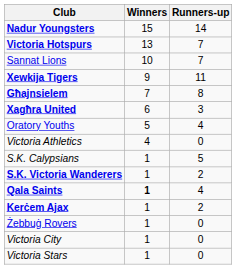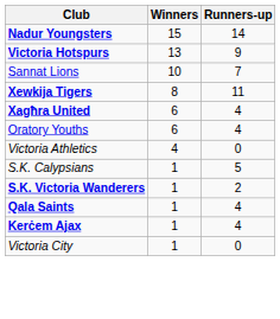 <table class="wikitable sortable">
 <tr>
 <th>Club</th>
 <th>Winners</th>
 <th>Runners-up</th>
 </tr>
 <tr>
 <td><strong><a href='#'>Nadur Youngsters</a></strong> </td>
 <td align="center">15</td>
 <td align="center">14</td>
 </tr>
 <tr>
 <td><strong><a href='#'>Victoria Hotspurs</a></strong> </td>
 <td align="center">13</td>
-<td align="center">7</td>
+<td align="center">9</td>
 </tr>
 <tr>
 <td><a href='#'>Sannat Lions</a> </td>
 <td align="center">10</td>
 <td align="center">7</td>
 </tr>
 <tr>
 <td><strong><a href='#'>Xewkija Tigers</a></strong></td>
-<td align="center">9</td>
+<td align="center">8</td>
 <td align="center">11</td>
-</tr>
-<tr>
-<td><strong><a href='#'>Għajnsielem</a></strong></td>
-<td align="center">7</td>
-<td align="center">8</td>
 </tr>
 <tr>
 <td><strong><a href='#'>Xagħra United</a></strong></td>
 <td align="center">6</td>
-<td align="center">3</td>
+<td align="center">4</td>
 </tr>
 <tr>
 <td><a href='#'>Oratory Youths</a></td>
-<td align="center">5</td>
+<td align="center">6</td>
 <td align="center">4</td>
 </tr>
 <tr>
 <td><em>Victoria Athletics</em></td>
 <td align="center">4</td>
 <td align="center">0</td>
 </tr>
 <tr>
 <td><em>S.K. Calypsians</em></td>
 <td align="center">1</td>
 <td align="center">5</td>
 </tr>
 <tr>
 <td><strong><a href='#'>S.K. Victoria Wanderers</a></strong></td>
 <td align="center">1</td>
 <td align="center">2</td>
 </tr>
 <tr>
 <td><strong><a href='#'>Qala Saints</a></strong></td>
-<td align="center"><strong>1</strong></td>
+<td align="center">1</td>
 <td align="center">4</td>
 </tr>
 <tr>
 <td><strong><a href='#'>Kerċem Ajax</a></strong></td>
 <td align="center">1</td>
-<td align="center">2</td>
-</tr>
-<tr>
-<td><a href='#'>Żebbuġ Rovers</a></td>
-<td align="center">1</td>
-<td align="center">0</td>
+<td align="center">4</td>
 </tr>
 <tr>
 <td><em>Victoria City</em></td>
 <td align="center">1</td>
 <td align="center">0</td>
 </tr>
-<tr>
-<td><em>Victoria Stars</em></td>
-<td align="center">1</td>
-<td align="center">0</td>
-</tr>
 </table>
